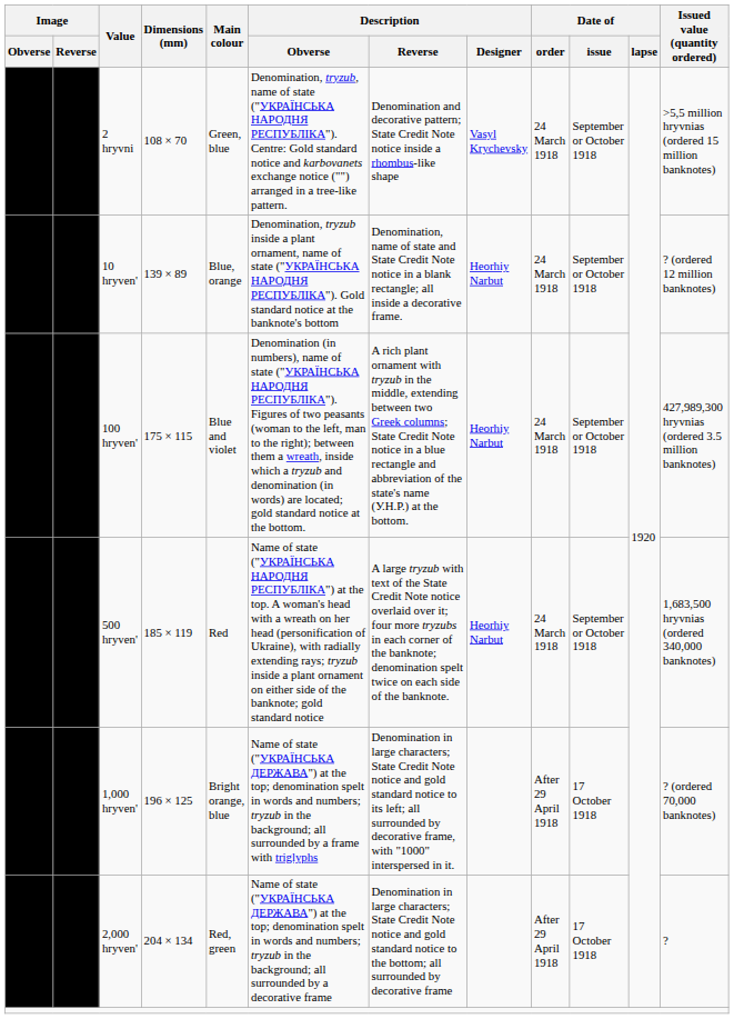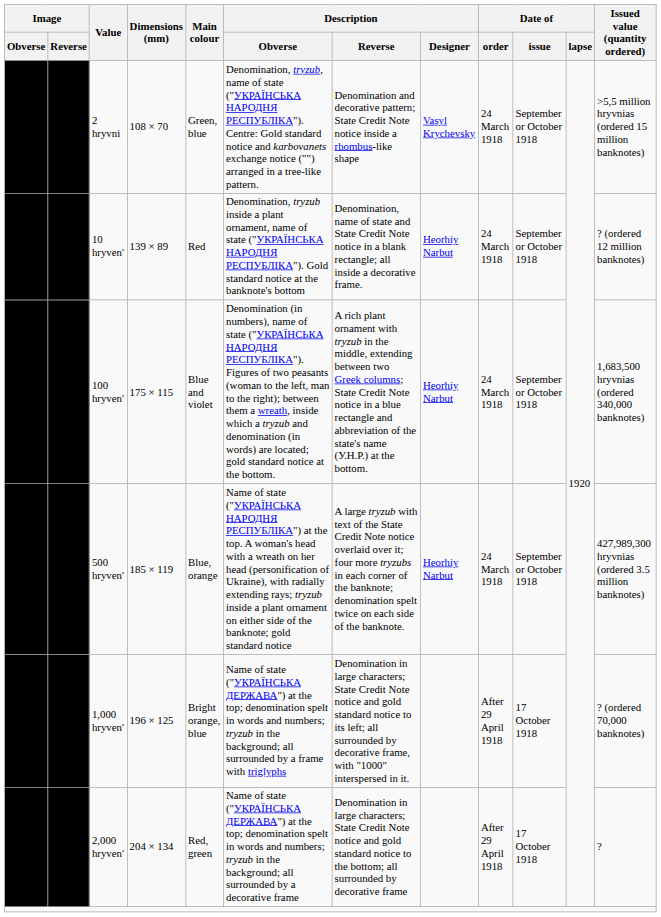 <table class="wikitable sortable" style="font-size: 90%">
 <tr>
 <th colspan="2">Image</th>
 <th rowspan="2">Value</th>
 <th rowspan="2">Dimensions<br>(mm)</th>
 <th rowspan="2">Main colour</th>
 <th colspan="3">Description</th>
 <th colspan="3">Date of</th>
 <th rowspan="2">Issued value (quantity ordered)</th>
 </tr>
 <tr>
 <th>Obverse</th>
 <th>Reverse</th>
 <th>Obverse</th>
 <th>Reverse</th>
 <th>Designer</th>
 <th>order</th>
 <th>issue</th>
 <th>lapse</th>
 </tr>
 <tr>
 <td align="center" bgcolor="#000000"></td>
 <td align="center" bgcolor="#000000"></td>
 <td>2 hryvni</td>
 <td>108 × 70</td>
 <td>Green,<br>blue</td>
 <td>Denomination, <em><a href='#'>tryzub</a>,</em> name of state ("<a href='#'>УКРАЇНСЬКА НАРОДНЯ РЕСПУБЛІКА</a>"). Centre: Gold standard notice and <em>karbovanets</em> exchange notice ("") arranged in a tree-like pattern.</td>
 <td>Denomination and decorative pattern; State Credit Note notice inside a <a href='#'>rhombus</a>-like shape</td>
 <td><a href='#'>Vasyl Krychevsky</a></td>
 <td>24 March 1918</td>
 <td>September or October 1918</td>
 <td rowspan="6">1920</td>
 <td>>5,5 million hryvnias<br>(ordered 15 million banknotes)</td>
 </tr>
 <tr>
 <td align="center" bgcolor="#000000"></td>
 <td align="center" bgcolor="#000000"></td>
 <td>10 hryven'</td>
 <td>139 × 89</td>
-<td>Blue,<br>orange</td>
+<td>Red</td>
 <td>Denomination, <em>tryzub</em> inside a plant ornament<em>,</em> name of state ("<a href='#'>УКРАЇНСЬКА НАРОДНЯ РЕСПУБЛІКА</a>"). Gold standard notice at the banknote's bottom</td>
 <td>Denomination, name of state and State Credit Note notice in a blank rectangle; all inside a decorative frame.</td>
 <td><a href='#'>Heorhiy Narbut</a></td>
 <td>24 March 1918</td>
 <td>September or October 1918</td>
 <td>? (ordered 12 million banknotes)</td>
 </tr>
 <tr>
 <td align="center" bgcolor="#000000"></td>
 <td align="center" bgcolor="#000000"></td>
 <td>100 hryven'</td>
 <td>175 × 115</td>
 <td>Blue and violet</td>
 <td>Denomination (in numbers), name of state ("<a href='#'>УКРАЇНСЬКА НАРОДНЯ РЕСПУБЛІКА</a>").<br>Figures of two peasants (woman to the left, man to the right); between them a <a href='#'>wreath</a>, inside which a <em>tryzub</em> and denomination (in words) are located; gold standard notice at the bottom.</td>
 <td>A rich plant ornament with <em>tryzub</em> in the middle, extending between two <a href='#'>Greek columns</a>; State Credit Note notice in a blue rectangle and abbreviation of the state's name (У.Н.Р.) at the bottom.</td>
 <td><a href='#'>Heorhiy Narbut</a></td>
 <td>24 March 1918</td>
 <td>September or October 1918</td>
-<td>427,989,300 hryvnias<br>(ordered 3.5 million banknotes)</td>
+<td>1,683,500 hryvnias<br>(ordered 340,000 banknotes)</td>
 </tr>
 <tr>
 <td align="center" bgcolor="#000000"></td>
 <td align="center" bgcolor="#000000"></td>
 <td>500 hryven'</td>
 <td>185 × 119</td>
-<td>Red</td>
+<td>Blue,<br>orange</td>
 <td>Name of state ("<a href='#'>УКРАЇНСЬКА НАРОДНЯ РЕСПУБЛІКА</a>") at the top. A woman's head with a wreath on her head (personification of Ukraine), with radially extending rays; <em>tryzub</em> inside a plant ornament on either side of the banknote; gold standard notice</td>
 <td>A large <em>tryzub</em> with text of the State Credit Note notice overlaid over it; four more <em>tryzubs</em> in each corner of the banknote; denomination spelt twice on each side of the banknote.</td>
 <td><a href='#'>Heorhiy Narbut</a></td>
 <td>24 March 1918</td>
 <td>September or October 1918</td>
-<td>1,683,500 hryvnias<br>(ordered 340,000 banknotes)</td>
+<td>427,989,300 hryvnias<br>(ordered 3.5 million banknotes)</td>
 </tr>
 <tr>
 <td align="center" bgcolor="#000000"></td>
 <td align="center" bgcolor="#000000"></td>
 <td>1,000 hryven'</td>
 <td>196 × 125</td>
 <td>Bright orange,<br>blue</td>
 <td>Name of state ("<a href='#'>УКРАЇНСЬКА ДЕРЖАВА</a>") at the top; denomination spelt in words and numbers; <em>tryzub</em> in the background; all surrounded by a frame with <a href='#'>triglyphs</a></td>
 <td>Denomination in large characters; State Credit Note notice and gold standard notice to its left; all surrounded by decorative frame, with "1000" interspersed in it.</td>
 <td></td>
 <td>After 29 April 1918</td>
 <td>17 October 1918</td>
 <td>? (ordered 70,000 banknotes)</td>
 </tr>
 <tr>
 <td align="center" bgcolor="#000000"></td>
 <td align="center" bgcolor="#000000"></td>
 <td>2,000 hryven'</td>
 <td>204 × 134</td>
 <td>Red, green</td>
 <td>Name of state ("<a href='#'>УКРАЇНСЬКА ДЕРЖАВА</a>") at the top; denomination spelt in words and numbers; <em>tryzub</em> in the background; all surrounded by a decorative frame</td>
 <td>Denomination in large characters; State Credit Note notice and gold standard notice to the bottom; all surrounded by decorative frame</td>
 <td></td>
 <td>After 29 April 1918</td>
 <td>17 October 1918</td>
 <td>?</td>
 </tr>
 <tr>
 <td colspan="12"></td>
 </tr>
 </table>
